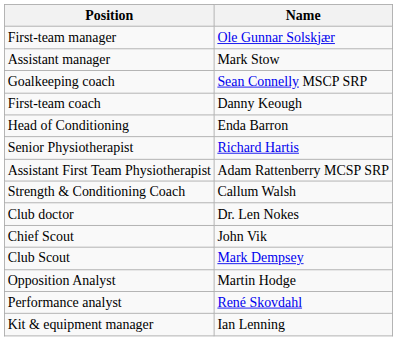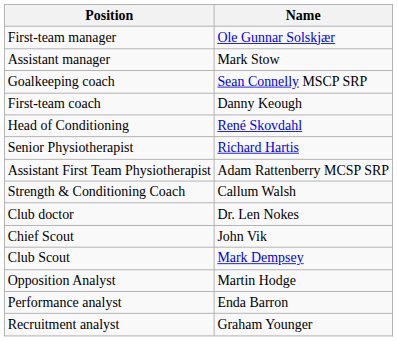 <table class="wikitable" style="text-align: left">
 <tr>
 <th>Position</th>
 <th>Name</th>
 </tr>
 <tr>
 <td>First-team manager</td>
 <td><a href='#'>Ole Gunnar Solskjær</a></td>
 </tr>
 <tr>
 <td>Assistant manager</td>
 <td>Mark Stow</td>
 </tr>
 <tr>
 <td>Goalkeeping coach</td>
 <td><a href='#'>Sean Connelly</a> MSCP SRP</td>
 </tr>
 <tr>
 <td>First-team coach</td>
 <td>Danny Keough</td>
 </tr>
 <tr>
 <td>Head of Conditioning</td>
-<td>Enda Barron</td>
+<td><a href='#'>René Skovdahl</a></td>
 </tr>
 <tr>
 <td>Senior Physiotherapist</td>
 <td><a href='#'>Richard Hartis</a></td>
 </tr>
 <tr>
 <td>Assistant First Team Physiotherapist</td>
 <td>Adam Rattenberry MCSP SRP</td>
 </tr>
 <tr>
 <td>Strength & Conditioning Coach</td>
 <td>Callum Walsh</td>
 </tr>
 <tr>
 <td>Club doctor</td>
 <td>Dr. Len Nokes</td>
 </tr>
 <tr>
 <td>Chief Scout</td>
 <td>John Vik</td>
 </tr>
 <tr>
 <td>Club Scout</td>
 <td><a href='#'>Mark Dempsey</a></td>
 </tr>
 <tr>
 <td>Opposition Analyst</td>
 <td>Martin Hodge</td>
 </tr>
 <tr>
 <td>Performance analyst</td>
-<td><a href='#'>René Skovdahl</a></td>
+<td>Enda Barron</td>
 </tr>
 <tr>
-<td>Kit & equipment manager</td>
-<td>Ian Lenning</td>
+<td>Recruitment analyst</td>
+<td>Graham Younger</td>
 </tr>
 </table>
